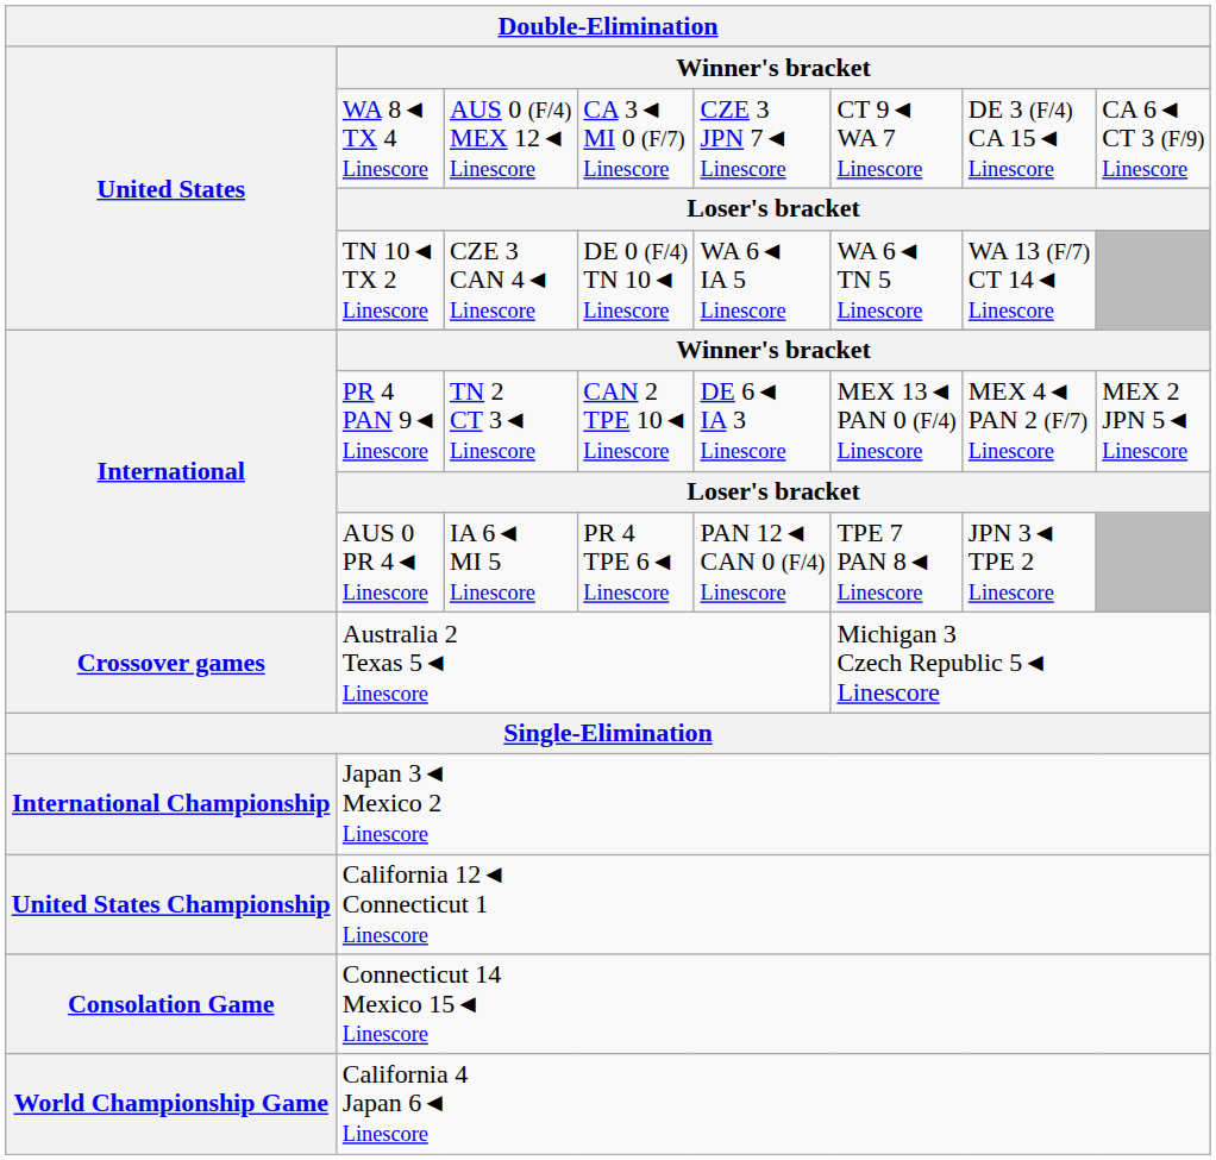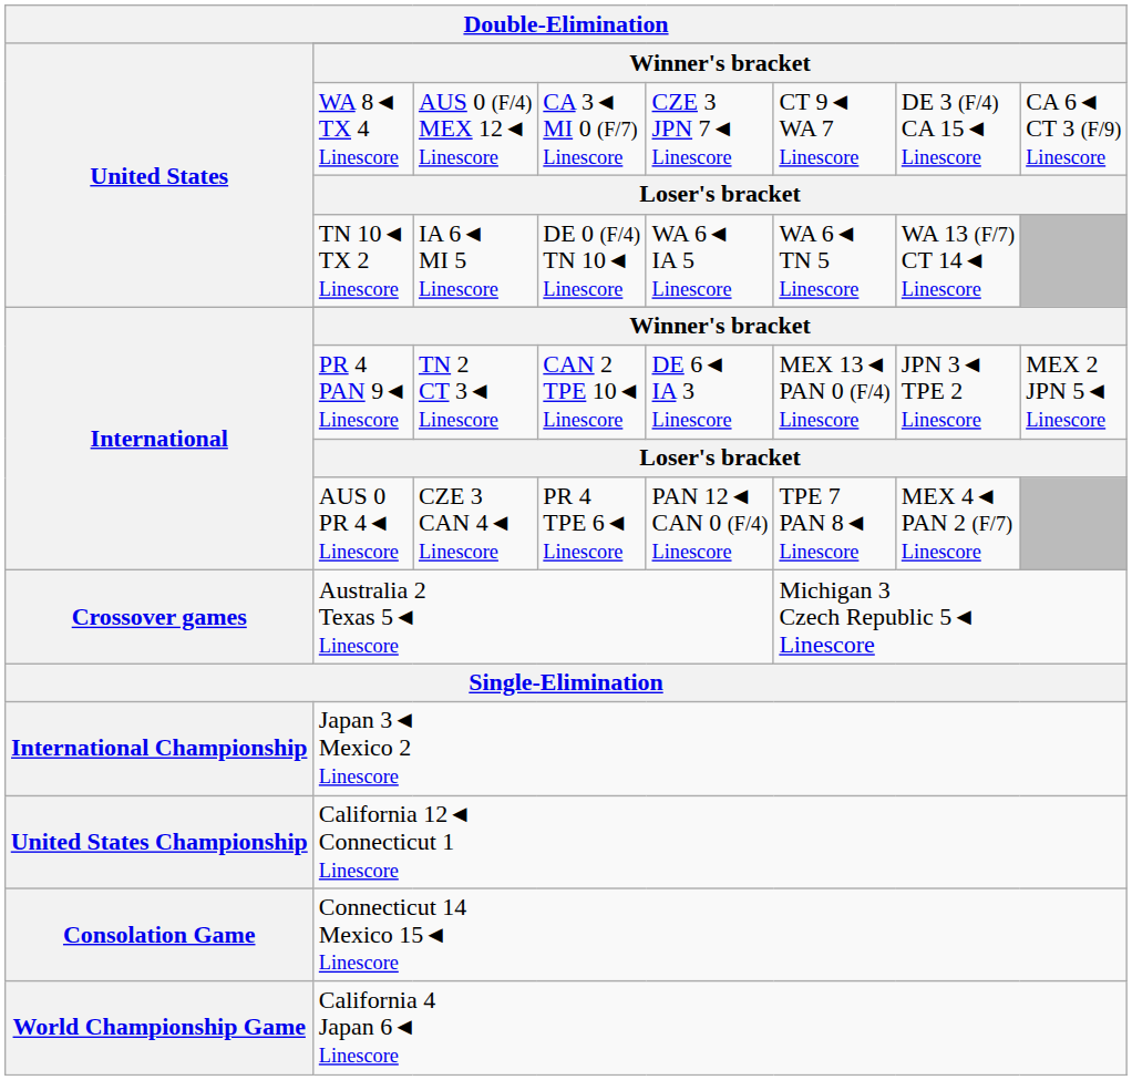 <table class="wikitable">
 <tr>
 <th colspan="8"><a href='#'>Double-Elimination</a></th>
 </tr>
 <tr>
 <th rowspan="5"><a href='#'>United States</a></th>
 </tr>
 <tr>
 <th colspan="7">Winner's bracket</th>
 </tr>
 <tr>
 <td> <a href='#'>WA</a> 8◄<br> <a href='#'>TX</a> 4<br><small><a href='#'>Linescore</a></small></td>
 <td> <a href='#'>AUS</a> 0 <small>(F/4)</small><br> <a href='#'>MEX</a> 12◄<br><small><a href='#'>Linescore</a></small></td>
 <td> <a href='#'>CA</a> 3◄<br> <a href='#'>MI</a> 0 <small>(F/7)</small><br><small><a href='#'>Linescore</a></small></td>
 <td> <a href='#'>CZE</a> 3<br> <a href='#'>JPN</a> 7◄<br><small><a href='#'>Linescore</a></small></td>
 <td> CT 9◄<br> WA 7<br><small><a href='#'>Linescore</a></small></td>
 <td> DE 3 <small>(F/4)</small><br> CA 15◄<br><small><a href='#'>Linescore</a></small></td>
 <td> CA 6◄<br> CT 3 <small>(F/9)</small><br><small><a href='#'>Linescore</a></small></td>
 </tr>
 <tr>
 <th colspan="7">Loser's bracket</th>
 </tr>
 <tr>
 <td> TN 10◄<br> TX 2<br><small><a href='#'>Linescore</a></small></td>
-<td> CZE 3<br> CAN 4◄<br><small><a href='#'>Linescore</a></small></td>
+<td> IA 6◄<br> MI 5<br><small><a href='#'>Linescore</a></small></td>
 <td> DE 0 <small>(F/4)</small><br> TN 10◄<br><small><a href='#'>Linescore</a></small></td>
 <td> WA 6◄<br> IA 5<br><small><a href='#'>Linescore</a></small></td>
 <td> WA 6◄<br> TN 5<br><small><a href='#'>Linescore</a></small></td>
 <td> WA 13 <small>(F/7)</small><br> CT 14◄<br><small><a href='#'>Linescore</a></small></td>
 <td bgcolor="bbbbbb"> </td>
 </tr>
 <tr>
 <th rowspan="5"><a href='#'>International</a></th>
 </tr>
 <tr>
 <th colspan="7">Winner's bracket</th>
 </tr>
 <tr>
 <td> <a href='#'>PR</a> 4 <br> <a href='#'>PAN</a> 9◄<br><small><a href='#'>Linescore</a></small></td>
 <td> <a href='#'>TN</a> 2<br> <a href='#'>CT</a> 3◄<br><small><a href='#'>Linescore</a></small></td>
 <td> <a href='#'>CAN</a> 2<br> <a href='#'>TPE</a> 10◄<br><small><a href='#'>Linescore</a></small></td>
 <td> <a href='#'>DE</a> 6◄<br> <a href='#'>IA</a> 3<br><small><a href='#'>Linescore</a></small></td>
 <td> MEX 13◄<br> PAN 0 <small>(F/4)</small><br><small><a href='#'>Linescore</a></small></td>
-<td> MEX 4◄<br> PAN 2 <small>(F/7)</small><br><small><a href='#'>Linescore</a></small></td>
+<td> JPN 3◄<br> TPE 2<br><small><a href='#'>Linescore</a></small></td>
 <td> MEX 2<br> JPN 5◄<br><small><a href='#'>Linescore</a></small></td>
 </tr>
 <tr>
 <th colspan="7">Loser's bracket</th>
 </tr>
 <tr>
 <td> AUS 0<br> PR 4◄<br><small><a href='#'>Linescore</a></small></td>
-<td> IA 6◄<br> MI 5<br><small><a href='#'>Linescore</a></small></td>
+<td> CZE 3<br> CAN 4◄<br><small><a href='#'>Linescore</a></small></td>
 <td> PR 4<br> TPE 6◄<br><small><a href='#'>Linescore</a></small></td>
 <td> PAN 12◄<br> CAN 0 <small>(F/4)</small><br><small><a href='#'>Linescore</a></small></td>
 <td> TPE 7<br> PAN 8◄<br><small><a href='#'>Linescore</a></small></td>
-<td> JPN 3◄<br> TPE 2<br><small><a href='#'>Linescore</a></small></td>
+<td> MEX 4◄<br> PAN 2 <small>(F/7)</small><br><small><a href='#'>Linescore</a></small></td>
 <td bgcolor="bbbbbb"> </td>
 </tr>
 <tr>
 <th><a href='#'>Crossover games</a></th>
 <td colspan="4"> Australia 2<br> Texas 5◄<br><small><a href='#'>Linescore</a></small></td>
 <td colspan="4"> Michigan 3<br> Czech Republic 5◄<br><a href='#'>Linescore</a></td>
 </tr>
 <tr>
 <th colspan="8"><a href='#'>Single-Elimination</a></th>
 </tr>
 <tr>
 <th><a href='#'>International Championship</a></th>
 <td colspan="8"> Japan 3◄<br> Mexico 2<br><small><a href='#'>Linescore</a></small></td>
 </tr>
 <tr>
 <th><a href='#'>United States Championship</a></th>
 <td colspan="8"> California 12◄<br> Connecticut 1<br><small><a href='#'>Linescore</a></small></td>
 </tr>
 <tr>
 <th><a href='#'>Consolation Game</a></th>
 <td colspan="8"> Connecticut 14<br> Mexico 15◄<br><small><a href='#'>Linescore</a></small></td>
 </tr>
 <tr>
 <th><a href='#'>World Championship Game</a></th>
 <td colspan="8"> California 4<br> Japan 6◄<br><small><a href='#'>Linescore</a></small></td>
 </tr>
 </table>
